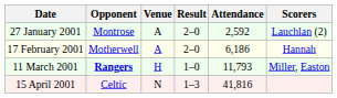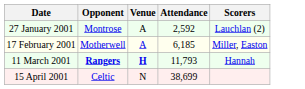 <table class="wikitable sortable" style="font-size:95%; text-align:center">
 <tr>
 <th>Date</th>
 <th>Opponent</th>
 <th>Venue</th>
-<th>Result</th>
 <th>Attendance</th>
 <th>Scorers</th>
 </tr>
 <tr bgcolor = "#EEFFEE">
 <td>27 January 2001</td>
 <td><a href='#'>Montrose</a></td>
 <td>A</td>
-<td>2–0</td>
 <td>2,592</td>
 <td><a href='#'>Lauchlan</a> (2)</td>
 </tr>
 <tr bgcolor = "#FFFFEE">
 <td>17 February 2001</td>
 <td><a href='#'>Motherwell</a></td>
 <td><a href='#'>A</a></td>
-<td>2–0</td>
-<td>6,186</td>
-<td><a href='#'>Hannah</a></td>
+<td>6,185</td>
+<td><a href='#'>Miller</a>, <a href='#'>Easton</a></td>
 </tr>
 <tr bgcolor = "#EEFFEE">
 <td>11 March 2001</td>
 <td><strong><a href='#'>Rangers</a></strong></td>
-<td><a href='#'>H</a></td>
-<td>1–0</td>
+<td><strong><a href='#'>H</a></strong></td>
 <td>11,793</td>
-<td><a href='#'>Miller</a>, <a href='#'>Easton</a></td>
+<td><a href='#'>Hannah</a></td>
 </tr>
 <tr bgcolor = "#FFEEEE">
 <td>15 April 2001</td>
 <td><a href='#'>Celtic</a></td>
 <td>N</td>
-<td>1–3</td>
-<td>41,816</td>
+<td>38,699</td>
 <td></td>
 </tr>
 </table>
